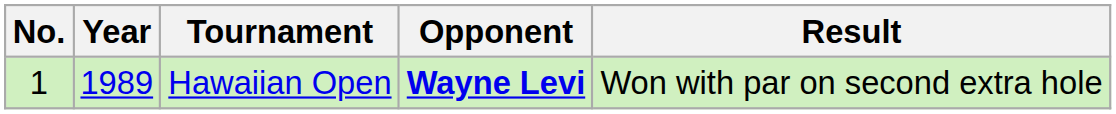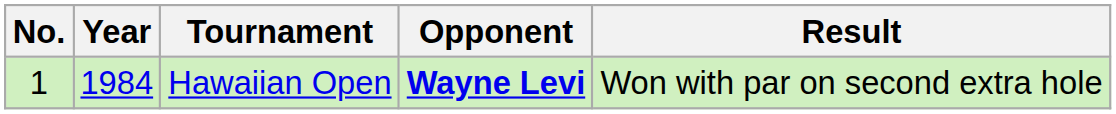 <table class="wikitable" style="font-size:95%;">
 <tr>
 <th>No.</th>
 <th>Year</th>
 <th>Tournament</th>
 <th>Opponent</th>
 <th>Result</th>
 </tr>
 <tr style="background:#D0F0C0;">
 <td align=center>1</td>
-<td><a href='#'>1989</a></td>
+<td><a href='#'>1984</a></td>
 <td><a href='#'>Hawaiian Open</a></td>
 <td><strong> <a href='#'>Wayne Levi</a></strong></td>
 <td>Won with par on second extra hole</td>
 </tr>
 </table>
